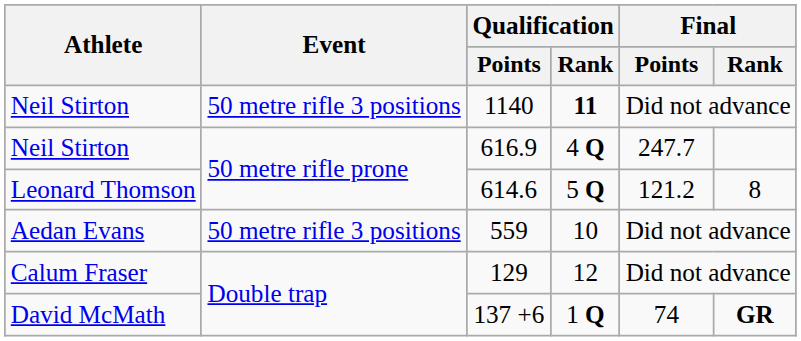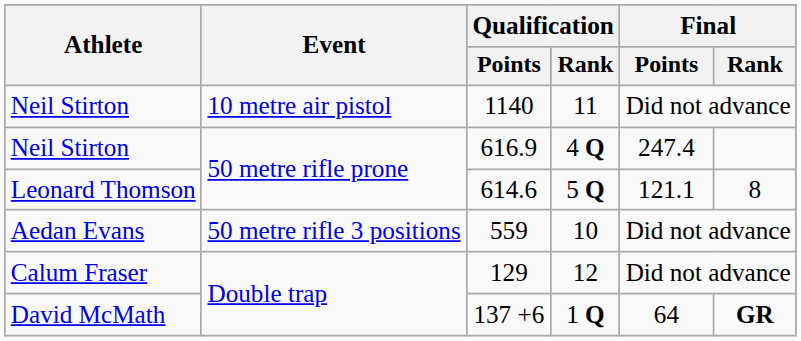 <table class="wikitable" style="font-size:90%">
 <tr>
 <th rowspan=2>Athlete</th>
 <th rowspan=2>Event</th>
 <th colspan=2>Qualification</th>
 <th colspan=2>Final</th>
 </tr>
 <tr style="font-size:95%">
 <th>Points</th>
 <th>Rank</th>
 <th>Points</th>
 <th>Rank</th>
 </tr>
 <tr align=center>
 <td align=left><a href='#'>Neil Stirton</a></td>
-<td align=left><a href='#'>50 metre rifle 3 positions</a></td>
+<td align=left><a href='#'>10 metre air pistol</a></td>
 <td>1140</td>
-<td><strong>11</strong></td>
+<td>11</td>
 <td colspan=2>Did not advance</td>
 </tr>
 <tr align=center>
 <td align=left><a href='#'>Neil Stirton</a></td>
 <td style="text-align:left;" rowspan="2"><a href='#'>50 metre rifle prone</a></td>
 <td>616.9</td>
 <td>4 <strong>Q</strong></td>
-<td>247.7</td>
+<td>247.4</td>
 <td></td>
 </tr>
 <tr align=center>
 <td align=left><a href='#'>Leonard Thomson</a></td>
 <td>614.6</td>
 <td>5 <strong>Q</strong></td>
-<td>121.2</td>
+<td>121.1</td>
 <td>8</td>
 </tr>
 <tr align=center>
 <td align=left><a href='#'>Aedan Evans</a></td>
 <td align=left><a href='#'>50 metre rifle 3 positions</a></td>
 <td>559</td>
 <td>10</td>
 <td colspan=2>Did not advance</td>
 </tr>
 <tr align=center>
 <td align=left><a href='#'>Calum Fraser</a></td>
 <td style="text-align:left;" rowspan="2"><a href='#'>Double trap</a></td>
 <td>129</td>
 <td>12</td>
 <td colspan=2>Did not advance</td>
 </tr>
 <tr align=center>
 <td align=left><a href='#'>David McMath</a></td>
 <td>137 +6</td>
 <td>1 <strong>Q</strong></td>
-<td>74</td>
+<td>64</td>
 <td> <strong>GR</strong></td>
 </tr>
 </table>
